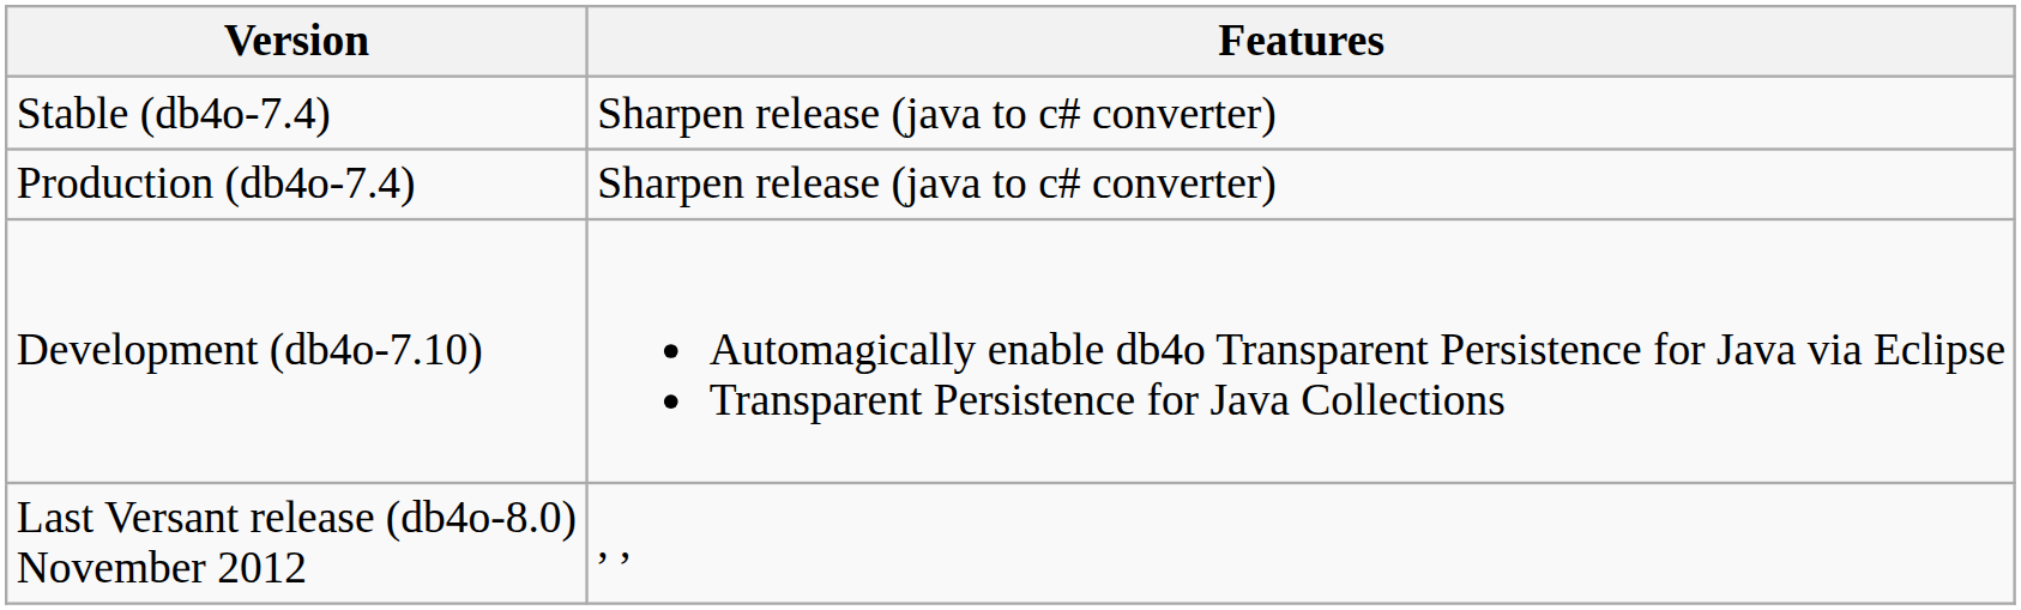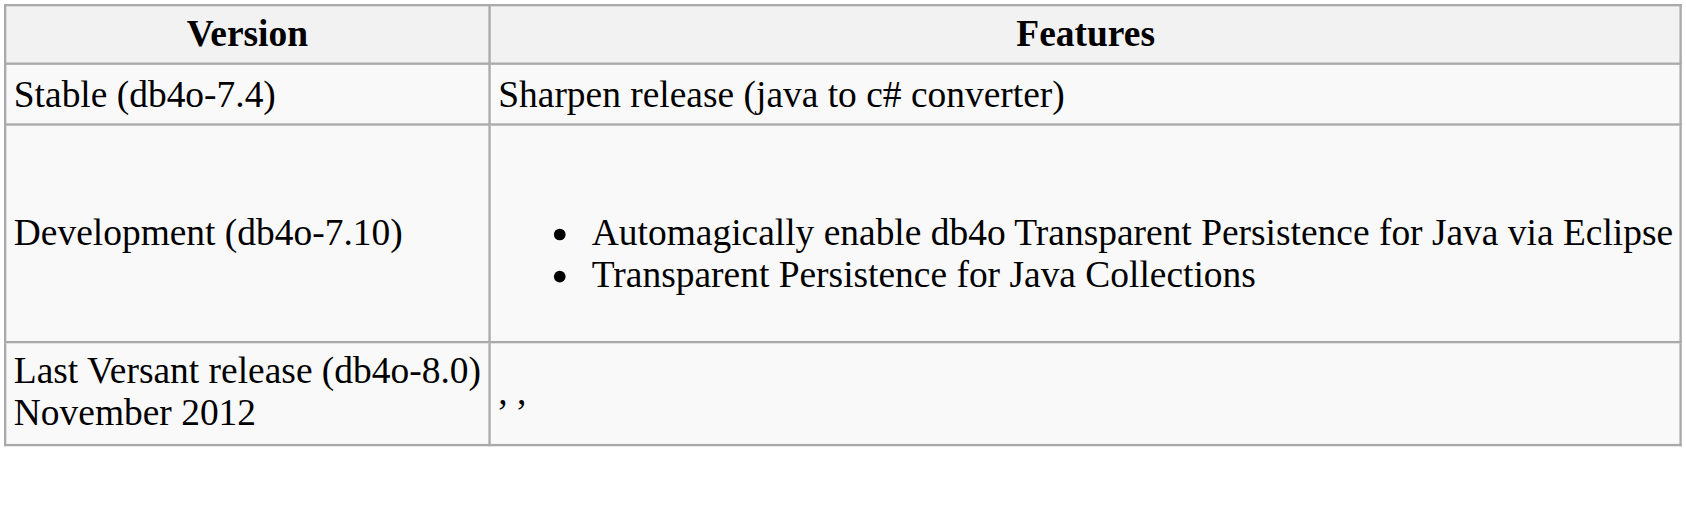 <table class="wikitable" border="1">
 <tr>
 <th>Version</th>
 <th>Features</th>
 </tr>
 <tr>
 <td>Stable (db4o-7.4)</td>
-<td>Sharpen release (java to c# converter)</td>
-</tr>
-<tr>
-<td>Production (db4o-7.4)</td>
 <td>Sharpen release (java to c# converter)</td>
 </tr>
 <tr>
 <td>Development (db4o-7.10)</td>
 <td><br><ul><li>Automagically enable db4o Transparent Persistence for Java via Eclipse</li><li>Transparent Persistence for Java Collections</li></ul></td>
 </tr>
 <tr>
 <td>Last Versant release (db4o-8.0)<br>November 2012</td>
 <td>, , </td>
 </tr>
 </table>
